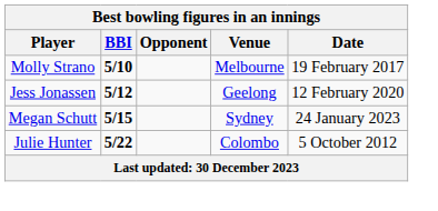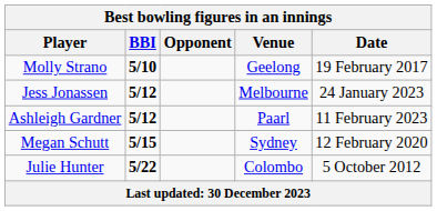 <table class="wikitable" style="text-align: center;">
 <tr>
 <th colspan=5>Best bowling figures in an innings</th>
 </tr>
 <tr>
 <th>Player</th>
 <th><a href='#'>BBI</a></th>
 <th>Opponent</th>
 <th>Venue</th>
 <th>Date</th>
 </tr>
 <tr>
 <td><a href='#'>Molly Strano</a></td>
 <td><strong>5/10</strong></td>
 <td></td>
-<td><a href='#'>Melbourne</a></td>
+<td><a href='#'>Geelong</a></td>
 <td>19 February 2017</td>
 </tr>
 <tr>
 <td><a href='#'>Jess Jonassen</a></td>
 <td><strong>5/12</strong></td>
 <td></td>
-<td><a href='#'>Geelong</a></td>
-<td>12 February 2020</td>
+<td><a href='#'>Melbourne</a></td>
+<td>24 January 2023</td>
+</tr>
+<tr>
+<td><a href='#'>Ashleigh Gardner</a></td>
+<td><strong>5/12</strong></td>
+<td></td>
+<td><a href='#'>Paarl</a></td>
+<td>11 February 2023</td>
 </tr>
 <tr>
 <td><a href='#'>Megan Schutt</a></td>
 <td><strong>5/15</strong></td>
 <td></td>
 <td><a href='#'>Sydney</a></td>
-<td>24 January 2023</td>
+<td>12 February 2020</td>
 </tr>
 <tr>
 <td><a href='#'>Julie Hunter</a></td>
 <td><strong>5/22</strong></td>
 <td></td>
 <td><a href='#'>Colombo</a></td>
 <td>5 October 2012</td>
 </tr>
 <tr>
 <th colspan=5><small>Last updated: 30 December 2023</small></th>
 </tr>
 </table>
